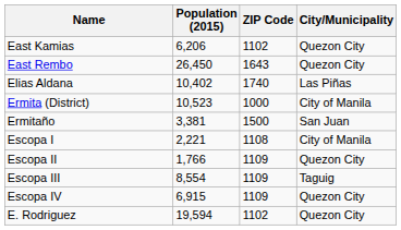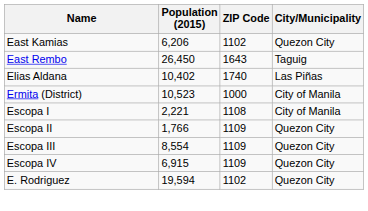 <table class="wikitable sortable">
 <tr>
 <th style="width: 220px;">Name</th>
 <th>Population<br>(2015)</th>
 <th>ZIP Code</th>
 <th>City/Municipality</th>
 </tr>
 <tr>
 <td>East Kamias</td>
 <td>6,206</td>
 <td>1102</td>
 <td>Quezon City</td>
 </tr>
 <tr>
 <td><a href='#'>East Rembo</a></td>
 <td>26,450</td>
 <td>1643</td>
-<td>Quezon City</td>
+<td>Taguig</td>
 </tr>
 <tr>
 <td>Elias Aldana</td>
 <td>10,402</td>
 <td>1740</td>
 <td>Las Piñas</td>
 </tr>
 <tr>
 <td><a href='#'>Ermita</a> (District)</td>
 <td>10,523</td>
 <td>1000</td>
 <td>City of Manila</td>
-</tr>
-<tr>
-<td>Ermitaño</td>
-<td>3,381</td>
-<td>1500</td>
-<td>San Juan</td>
 </tr>
 <tr>
 <td>Escopa I</td>
 <td>2,221</td>
 <td>1108</td>
 <td>City of Manila</td>
 </tr>
 <tr>
 <td>Escopa II</td>
 <td>1,766</td>
 <td>1109</td>
 <td>Quezon City</td>
 </tr>
 <tr>
 <td>Escopa III</td>
 <td>8,554</td>
 <td>1109</td>
-<td>Taguig</td>
+<td>Quezon City</td>
 </tr>
 <tr>
 <td>Escopa IV</td>
 <td>6,915</td>
 <td>1109</td>
 <td>Quezon City</td>
 </tr>
 <tr>
 <td>E. Rodriguez</td>
 <td>19,594</td>
 <td>1102</td>
 <td>Quezon City</td>
 </tr>
 </table>
